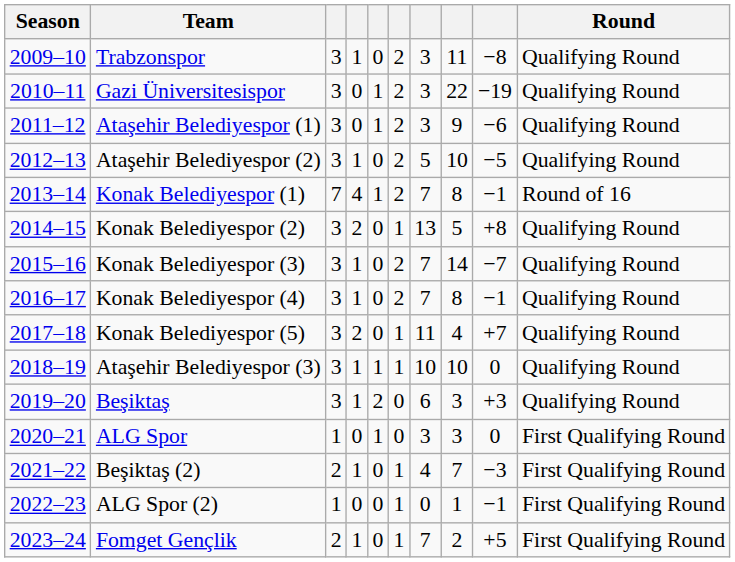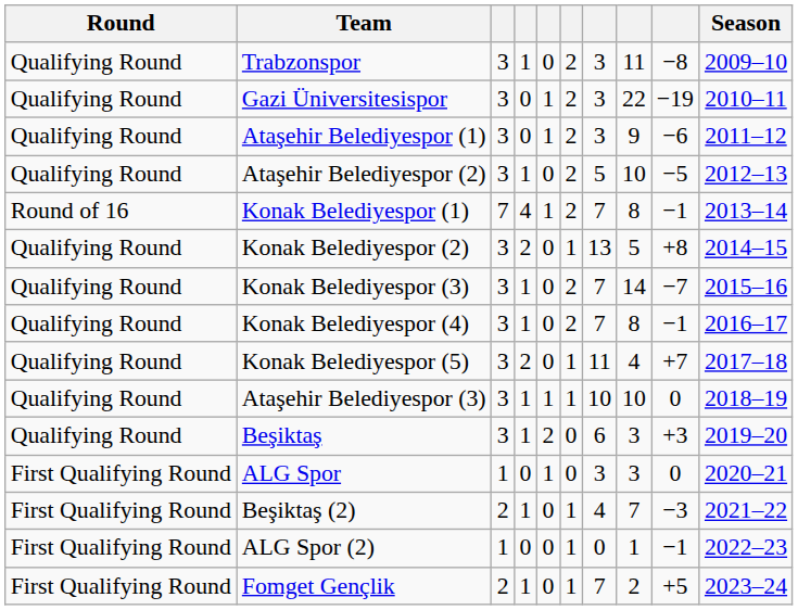 <table class=wikitable>
 <tr>
-<th>Season</th>
+<th>Round</th>
 <th>Team</th>
 <th></th>
 <th></th>
 <th></th>
 <th></th>
 <th></th>
 <th></th>
 <th></th>
-<th>Round</th>
+<th>Season</th>
 </tr>
 <tr align=center>
-<td><a href='#'>2009–10</a></td>
+<td align=left>Qualifying Round</td>
 <td align=left><a href='#'>Trabzonspor</a></td>
 <td>3</td>
 <td>1</td>
 <td>0</td>
 <td>2</td>
 <td>3</td>
 <td>11</td>
 <td>−8</td>
-<td align=left>Qualifying Round</td>
+<td><a href='#'>2009–10</a></td>
 </tr>
 <tr align=center>
-<td><a href='#'>2010–11</a></td>
+<td align=left>Qualifying Round</td>
 <td align=left><a href='#'>Gazi Üniversitesispor</a></td>
 <td>3</td>
 <td>0</td>
 <td>1</td>
 <td>2</td>
 <td>3</td>
 <td>22</td>
 <td>−19</td>
-<td align=left>Qualifying Round</td>
+<td><a href='#'>2010–11</a></td>
 </tr>
 <tr align=center>
-<td><a href='#'>2011–12</a></td>
+<td align=left>Qualifying Round</td>
 <td align=left><a href='#'>Ataşehir Belediyespor</a> (1)</td>
 <td>3</td>
 <td>0</td>
 <td>1</td>
 <td>2</td>
 <td>3</td>
 <td>9</td>
 <td>−6</td>
-<td align=left>Qualifying Round</td>
+<td><a href='#'>2011–12</a></td>
 </tr>
 <tr align=center>
-<td><a href='#'>2012–13</a></td>
+<td align=left>Qualifying Round</td>
 <td align=left>Ataşehir Belediyespor (2)</td>
 <td>3</td>
 <td>1</td>
 <td>0</td>
 <td>2</td>
 <td>5</td>
 <td>10</td>
 <td>−5</td>
-<td align=left>Qualifying Round</td>
+<td><a href='#'>2012–13</a></td>
 </tr>
 <tr align=center>
-<td><a href='#'>2013–14</a></td>
+<td align=left>Round of 16</td>
 <td align=left><a href='#'>Konak Belediyespor</a> (1)</td>
 <td>7</td>
 <td>4</td>
 <td>1</td>
 <td>2</td>
 <td>7</td>
 <td>8</td>
 <td>−1</td>
-<td align=left>Round of 16</td>
+<td><a href='#'>2013–14</a></td>
 </tr>
 <tr align=center>
-<td><a href='#'>2014–15</a></td>
+<td align=left>Qualifying Round</td>
 <td align=left>Konak Belediyespor (2)</td>
 <td>3</td>
 <td>2</td>
 <td>0</td>
 <td>1</td>
 <td>13</td>
 <td>5</td>
 <td>+8</td>
-<td align=left>Qualifying Round</td>
+<td><a href='#'>2014–15</a></td>
 </tr>
 <tr align=center>
-<td><a href='#'>2015–16</a></td>
+<td align=left>Qualifying Round</td>
 <td align=left>Konak Belediyespor (3)</td>
 <td>3</td>
 <td>1</td>
 <td>0</td>
 <td>2</td>
 <td>7</td>
 <td>14</td>
 <td>−7</td>
-<td align=left>Qualifying Round</td>
+<td><a href='#'>2015–16</a></td>
 </tr>
 <tr align=center>
-<td><a href='#'>2016–17</a></td>
+<td align=left>Qualifying Round</td>
 <td align=left>Konak Belediyespor (4)</td>
 <td>3</td>
 <td>1</td>
 <td>0</td>
 <td>2</td>
 <td>7</td>
 <td>8</td>
 <td>−1</td>
-<td align=left>Qualifying Round</td>
+<td><a href='#'>2016–17</a></td>
 </tr>
 <tr align=center>
-<td><a href='#'>2017–18</a></td>
+<td align=left>Qualifying Round</td>
 <td align=left>Konak Belediyespor (5)</td>
 <td>3</td>
 <td>2</td>
 <td>0</td>
 <td>1</td>
 <td>11</td>
 <td>4</td>
 <td>+7</td>
-<td align=left>Qualifying Round</td>
+<td><a href='#'>2017–18</a></td>
 </tr>
 <tr align=center>
-<td><a href='#'>2018–19</a></td>
+<td align=left>Qualifying Round</td>
 <td align=left>Ataşehir Belediyespor (3)</td>
 <td>3</td>
 <td>1</td>
 <td>1</td>
 <td>1</td>
 <td>10</td>
 <td>10</td>
 <td>0</td>
-<td align=left>Qualifying Round</td>
+<td><a href='#'>2018–19</a></td>
 </tr>
 <tr align=center>
-<td><a href='#'>2019–20</a></td>
+<td align=left>Qualifying Round</td>
 <td align=left><a href='#'>Beşiktaş</a></td>
 <td>3</td>
 <td>1</td>
 <td>2</td>
 <td>0</td>
 <td>6</td>
 <td>3</td>
 <td>+3</td>
-<td align=left>Qualifying Round</td>
+<td><a href='#'>2019–20</a></td>
 </tr>
 <tr align=center>
-<td><a href='#'>2020–21</a></td>
+<td align=left>First Qualifying Round</td>
 <td align=left><a href='#'>ALG Spor</a></td>
 <td>1</td>
 <td>0</td>
 <td>1</td>
 <td>0</td>
 <td>3</td>
 <td>3</td>
 <td>0</td>
-<td align=left>First Qualifying Round</td>
+<td><a href='#'>2020–21</a></td>
 </tr>
 <tr align=center>
-<td><a href='#'>2021–22</a></td>
+<td align=left>First Qualifying Round</td>
 <td align=left>Beşiktaş (2)</td>
 <td>2</td>
 <td>1</td>
 <td>0</td>
 <td>1</td>
 <td>4</td>
 <td>7</td>
 <td>−3</td>
-<td align=left>First Qualifying Round</td>
+<td><a href='#'>2021–22</a></td>
 </tr>
 <tr align=center>
-<td><a href='#'>2022–23</a></td>
+<td align=left>First Qualifying Round</td>
 <td align=left>ALG Spor (2)</td>
 <td>1</td>
 <td>0</td>
 <td>0</td>
 <td>1</td>
 <td>0</td>
 <td>1</td>
 <td>−1</td>
-<td align=left>First Qualifying Round</td>
+<td><a href='#'>2022–23</a></td>
 </tr>
 <tr align=center>
-<td><a href='#'>2023–24</a></td>
+<td align=left>First Qualifying Round</td>
 <td align=left><a href='#'>Fomget Gençlik</a></td>
 <td>2</td>
 <td>1</td>
 <td>0</td>
 <td>1</td>
 <td>7</td>
 <td>2</td>
 <td>+5</td>
-<td align=left>First Qualifying Round</td>
+<td><a href='#'>2023–24</a></td>
 </tr>
 </table>
